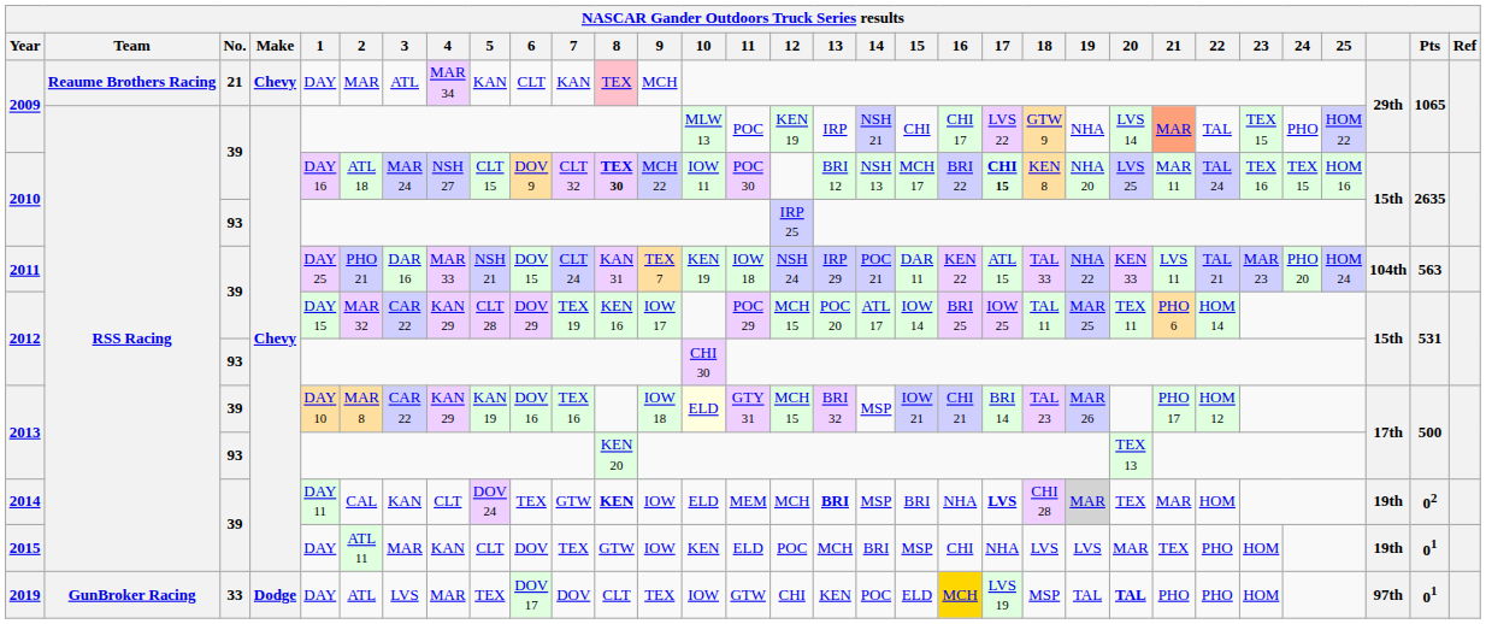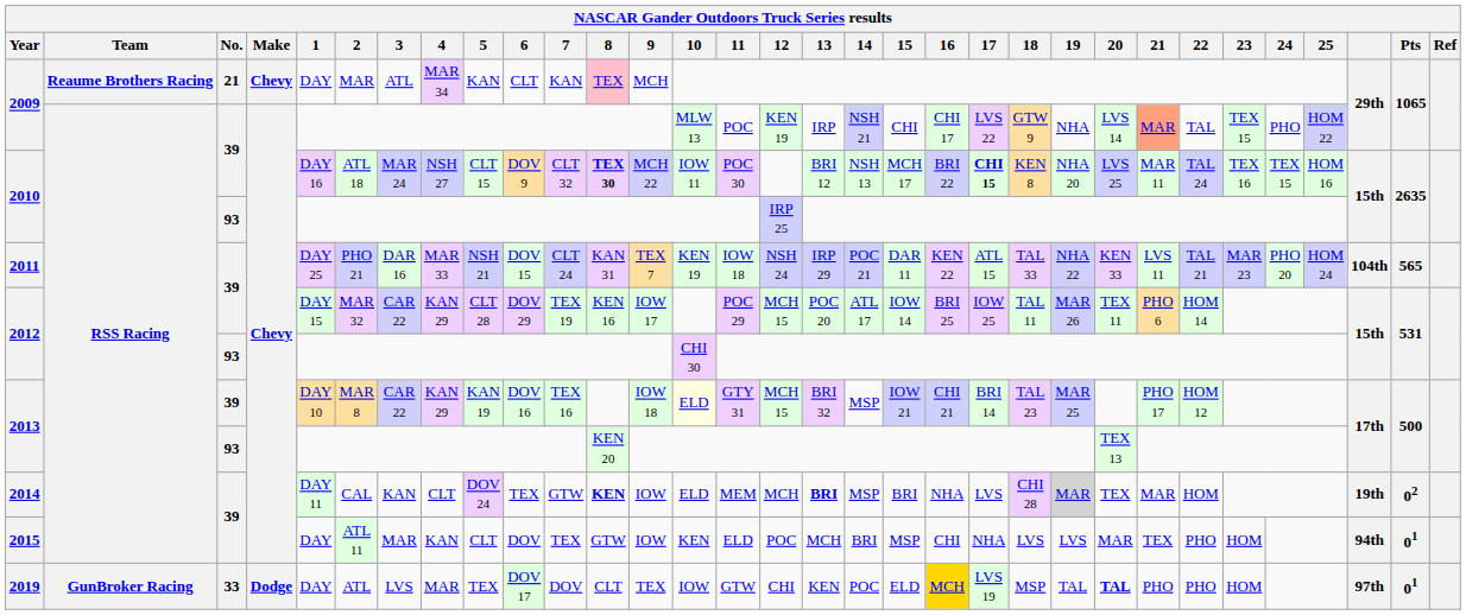 <table class="wikitable" style="text-align:center; font-size:75%">
 <tr>
 <th colspan=45><a href='#'>NASCAR Gander Outdoors Truck Series</a> results</th>
 </tr>
 <tr>
 <th>Year</th>
 <th>Team</th>
 <th>No.</th>
 <th>Make</th>
 <th>1</th>
 <th>2</th>
 <th>3</th>
 <th>4</th>
 <th>5</th>
 <th>6</th>
 <th>7</th>
 <th>8</th>
 <th>9</th>
 <th>10</th>
 <th>11</th>
 <th>12</th>
 <th>13</th>
 <th>14</th>
 <th>15</th>
 <th>16</th>
 <th>17</th>
 <th>18</th>
 <th>19</th>
 <th>20</th>
 <th>21</th>
 <th>22</th>
 <th>23</th>
 <th>24</th>
 <th>25</th>
 <th></th>
 <th>Pts</th>
 <th>Ref</th>
 </tr>
 <tr>
 <th rowspan=2><a href='#'>2009</a></th>
 <th><a href='#'>Reaume Brothers Racing</a></th>
 <th>21</th>
 <th><a href='#'>Chevy</a></th>
 <td><a href='#'>DAY</a></td>
 <td><a href='#'>MAR</a></td>
 <td><a href='#'>ATL</a></td>
 <td style="background:#EFCFFF;"><a href='#'>MAR</a><br><small>34</small></td>
 <td><a href='#'>KAN</a></td>
 <td><a href='#'>CLT</a></td>
 <td><a href='#'>KAN</a></td>
 <td style="background: pink;"><a href='#'>TEX</a></td>
 <td><a href='#'>MCH</a></td>
 <td colspan=16></td>
 <th rowspan=2>29th</th>
 <th rowspan=2>1065</th>
 <th rowspan=2></th>
 </tr>
 <tr>
 <th rowspan=10><a href='#'>RSS Racing</a></th>
 <th rowspan=2>39</th>
 <th rowspan=10><a href='#'>Chevy</a></th>
 <td colspan=9></td>
 <td style="background:#DFFFDF;"><a href='#'>MLW</a><br><small>13</small></td>
 <td><a href='#'>POC</a></td>
 <td style="background:#DFFFDF;"><a href='#'>KEN</a><br><small>19</small></td>
 <td><a href='#'>IRP</a></td>
 <td style="background:#CFCFFF;"><a href='#'>NSH</a><br><small>21</small></td>
 <td><a href='#'>CHI</a></td>
 <td style="background:#DFFFDF;"><a href='#'>CHI</a><br><small>17</small></td>
 <td style="background:#EFCFFF;"><a href='#'>LVS</a><br><small>22</small></td>
 <td style="background:#FFDF9F;"><a href='#'>GTW</a><br><small>9</small></td>
 <td><a href='#'>NHA</a></td>
 <td style="background:#DFFFDF;"><a href='#'>LVS</a><br><small>14</small></td>
 <td style="background: lightsalmon;"><a href='#'>MAR</a></td>
 <td><a href='#'>TAL</a></td>
 <td style="background:#DFFFDF;"><a href='#'>TEX</a><br><small>15</small></td>
 <td><a href='#'>PHO</a></td>
 <td style="background:#CFCFFF;"><a href='#'>HOM</a><br><small>22</small></td>
 </tr>
 <tr>
 <th rowspan=2><a href='#'>2010</a></th>
 <td style="background:#EFCFFF;"><a href='#'>DAY</a><br><small>16</small></td>
 <td style="background:#DFFFDF;"><a href='#'>ATL</a><br><small>18</small></td>
 <td style="background:#CFCFFF;"><a href='#'>MAR</a><br><small>24</small></td>
 <td style="background:#CFCFFF;"><a href='#'>NSH</a><br><small>27</small></td>
 <td style="background:#DFFFDF;"><a href='#'>CLT</a><br><small>15</small></td>
 <td style="background:#FFDF9F;"><a href='#'>DOV</a><br><small>9</small></td>
 <td style="background:#EFCFFF;"><a href='#'>CLT</a><br><small>32</small></td>
 <td style="background:#EFCFFF;"><strong><a href='#'>TEX</a><br><small>30</small></strong></td>
 <td style="background:#CFCFFF;"><a href='#'>MCH</a><br><small>22</small></td>
 <td style="background:#DFFFDF;"><a href='#'>IOW</a><br><small>11</small></td>
 <td style="background:#EFCFFF;"><a href='#'>POC</a><br><small>30</small></td>
 <td></td>
 <td style="background:#DFFFDF;"><a href='#'>BRI</a><br><small>12</small></td>
 <td style="background:#DFFFDF;"><a href='#'>NSH</a><br><small>13</small></td>
 <td style="background:#DFFFDF;"><a href='#'>MCH</a><br><small>17</small></td>
 <td style="background:#CFCFFF;"><a href='#'>BRI</a><br><small>22</small></td>
 <td style="background:#DFFFDF;"><strong><a href='#'>CHI</a><br><small>15</small></strong></td>
 <td style="background:#FFDF9F;"><a href='#'>KEN</a><br><small>8</small></td>
 <td style="background:#DFFFDF;"><a href='#'>NHA</a><br><small>20</small></td>
 <td style="background:#CFCFFF;"><a href='#'>LVS</a><br><small>25</small></td>
 <td style="background:#DFFFDF;"><a href='#'>MAR</a><br><small>11</small></td>
 <td style="background:#CFCFFF;"><a href='#'>TAL</a><br><small>24</small></td>
 <td style="background:#DFFFDF;"><a href='#'>TEX</a><br><small>16</small></td>
 <td style="background:#DFFFDF;"><a href='#'>TEX</a><br><small>15</small></td>
 <td style="background:#DFFFDF;"><a href='#'>HOM</a><br><small>16</small></td>
 <th rowspan=2>15th</th>
 <th rowspan=2>2635</th>
 <th rowspan=2></th>
 </tr>
 <tr>
 <th>93</th>
 <td colspan=11></td>
 <td style="background:#CFCFFF;"><a href='#'>IRP</a><br><small>25</small></td>
 <td colspan=13></td>
 </tr>
 <tr>
 <th><a href='#'>2011</a></th>
 <th rowspan=2>39</th>
 <td style="background:#EFCFFF;"><a href='#'>DAY</a><br><small>25</small></td>
 <td style="background:#CFCFFF;"><a href='#'>PHO</a><br><small>21</small></td>
 <td style="background:#DFFFDF;"><a href='#'>DAR</a><br><small>16</small></td>
 <td style="background:#EFCFFF;"><a href='#'>MAR</a><br><small>33</small></td>
 <td style="background:#CFCFFF;"><a href='#'>NSH</a><br><small>21</small></td>
 <td style="background:#DFFFDF;"><a href='#'>DOV</a><br><small>15</small></td>
 <td style="background:#CFCFFF;"><a href='#'>CLT</a><br><small>24</small></td>
 <td style="background:#EFCFFF;"><a href='#'>KAN</a><br><small>31</small></td>
 <td style="background:#FFDF9F;"><a href='#'>TEX</a><br><small>7</small></td>
 <td style="background:#DFFFDF;"><a href='#'>KEN</a><br><small>19</small></td>
 <td style="background:#DFFFDF;"><a href='#'>IOW</a><br><small>18</small></td>
 <td style="background:#CFCFFF;"><a href='#'>NSH</a><br><small>24</small></td>
 <td style="background:#CFCFFF;"><a href='#'>IRP</a><br><small>29</small></td>
 <td style="background:#CFCFFF;"><a href='#'>POC</a><br><small>21</small></td>
 <td style="background:#DFFFDF;"><a href='#'>DAR</a><br><small>11</small></td>
 <td style="background:#EFCFFF;"><a href='#'>KEN</a><br><small>22</small></td>
 <td style="background:#DFFFDF;"><a href='#'>ATL</a><br><small>15</small></td>
 <td style="background:#EFCFFF;"><a href='#'>TAL</a><br><small>33</small></td>
 <td style="background:#CFCFFF;"><a href='#'>NHA</a><br><small>22</small></td>
 <td style="background:#EFCFFF;"><a href='#'>KEN</a><br><small>33</small></td>
 <td style="background:#DFFFDF;"><a href='#'>LVS</a><br><small>11</small></td>
 <td style="background:#CFCFFF;"><a href='#'>TAL</a><br><small>21</small></td>
 <td style="background:#CFCFFF;"><a href='#'>MAR</a><br><small>23</small></td>
 <td style="background:#DFFFDF;"><a href='#'>PHO</a><br><small>20</small></td>
 <td style="background:#CFCFFF;"><a href='#'>HOM</a><br><small>24</small></td>
 <th>104th</th>
-<th>563</th>
+<th>565</th>
 <th></th>
 </tr>
 <tr>
 <th rowspan=2><a href='#'>2012</a></th>
 <td style="background:#DFFFDF;"><a href='#'>DAY</a><br><small>15</small></td>
 <td style="background:#EFCFFF;"><a href='#'>MAR</a><br><small>32</small></td>
 <td style="background:#CFCFFF;"><a href='#'>CAR</a><br><small>22</small></td>
 <td style="background:#EFCFFF;"><a href='#'>KAN</a><br><small>29</small></td>
 <td style="background:#EFCFFF;"><a href='#'>CLT</a><br><small>28</small></td>
 <td style="background:#EFCFFF;"><a href='#'>DOV</a><br><small>29</small></td>
 <td style="background:#DFFFDF;"><a href='#'>TEX</a><br><small>19</small></td>
 <td style="background:#DFFFDF;"><a href='#'>KEN</a><br><small>16</small></td>
 <td style="background:#DFFFDF;"><a href='#'>IOW</a><br><small>17</small></td>
 <td></td>
 <td style="background:#EFCFFF;"><a href='#'>POC</a><br><small>29</small></td>
 <td style="background:#DFFFDF;"><a href='#'>MCH</a><br><small>15</small></td>
 <td style="background:#DFFFDF;"><a href='#'>POC</a><br><small>20</small></td>
 <td style="background:#DFFFDF;"><a href='#'>ATL</a><br><small>17</small></td>
 <td style="background:#DFFFDF;"><a href='#'>IOW</a><br><small>14</small></td>
 <td style="background:#EFCFFF;"><a href='#'>BRI</a><br><small>25</small></td>
 <td style="background:#EFCFFF;"><a href='#'>IOW</a><br><small>25</small></td>
 <td style="background:#DFFFDF;"><a href='#'>TAL</a><br><small>11</small></td>
-<td style="background:#CFCFFF;"><a href='#'>MAR</a><br><small>25</small></td>
+<td style="background:#CFCFFF;"><a href='#'>MAR</a><br><small>26</small></td>
 <td style="background:#DFFFDF;"><a href='#'>TEX</a><br><small>11</small></td>
 <td style="background:#FFDF9F;"><a href='#'>PHO</a><br><small>6</small></td>
 <td style="background:#DFFFDF;"><a href='#'>HOM</a><br><small>14</small></td>
 <td colspan=3></td>
 <th rowspan=2>15th</th>
 <th rowspan=2>531</th>
 <th rowspan=2></th>
 </tr>
 <tr>
 <th>93</th>
 <td colspan=9></td>
 <td style="background:#EFCFFF;"><a href='#'>CHI</a><br><small>30</small></td>
 <td colspan=15></td>
 </tr>
 <tr>
 <th rowspan=2><a href='#'>2013</a></th>
 <th>39</th>
 <td style="background:#FFDF9F;"><a href='#'>DAY</a><br><small>10</small></td>
 <td style="background:#FFDF9F;"><a href='#'>MAR</a><br><small>8</small></td>
 <td style="background:#CFCFFF;"><a href='#'>CAR</a><br><small>22</small></td>
 <td style="background:#EFCFFF;"><a href='#'>KAN</a><br><small>29</small></td>
 <td style="background:#DFFFDF;"><a href='#'>KAN</a><br><small>19</small></td>
 <td style="background:#DFFFDF;"><a href='#'>DOV</a><br><small>16</small></td>
 <td style="background:#DFFFDF;"><a href='#'>TEX</a><br><small>16</small></td>
 <td></td>
 <td style="background:#DFFFDF;"><a href='#'>IOW</a><br><small>18</small></td>
 <td style="background: lightyellow;"><a href='#'>ELD</a></td>
 <td style="background:#EFCFFF;"><a href='#'>GTY</a><br><small>31</small></td>
 <td style="background:#DFFFDF;"><a href='#'>MCH</a><br><small>15</small></td>
 <td style="background:#EFCFFF;"><a href='#'>BRI</a><br><small>32</small></td>
 <td><a href='#'>MSP</a></td>
 <td style="background:#CFCFFF;"><a href='#'>IOW</a><br><small>21</small></td>
 <td style="background:#CFCFFF;"><a href='#'>CHI</a><br><small>21</small></td>
 <td style="background:#DFFFDF;"><a href='#'>BRI</a><br><small>14</small></td>
 <td style="background:#EFCFFF;"><a href='#'>TAL</a><br><small>23</small></td>
-<td style="background:#CFCFFF;"><a href='#'>MAR</a><br><small>26</small></td>
+<td style="background:#CFCFFF;"><a href='#'>MAR</a><br><small>25</small></td>
 <td></td>
 <td style="background:#DFFFDF;"><a href='#'>PHO</a><br><small>17</small></td>
 <td style="background:#DFFFDF;"><a href='#'>HOM</a><br><small>12</small></td>
 <td colspan=3></td>
 <th rowspan=2>17th</th>
 <th rowspan=2>500</th>
 <th rowspan=2></th>
 </tr>
 <tr>
 <th>93</th>
 <td colspan=7></td>
 <td style="background:#DFFFDF;"><a href='#'>KEN</a><br><small>20</small></td>
 <td colspan=11></td>
 <td style="background:#DFFFDF;"><a href='#'>TEX</a><br><small>13</small></td>
 <td colspan=5></td>
 </tr>
 <tr>
 <th><a href='#'>2014</a></th>
 <th rowspan=2>39</th>
 <td style="background:#DFFFDF;"><a href='#'>DAY</a><br><small>11</small></td>
 <td><a href='#'>CAL</a></td>
 <td><a href='#'>KAN</a></td>
 <td><a href='#'>CLT</a></td>
 <td style="background:#EFCFFF;"><a href='#'>DOV</a><br><small>24</small></td>
 <td><a href='#'>TEX</a></td>
 <td><a href='#'>GTW</a></td>
 <td><strong><a href='#'>KEN</a></strong></td>
 <td><a href='#'>IOW</a></td>
 <td><a href='#'>ELD</a></td>
 <td><a href='#'>MEM</a></td>
 <td><a href='#'>MCH</a></td>
 <td><strong><a href='#'>BRI</a></strong></td>
 <td><a href='#'>MSP</a></td>
 <td><a href='#'>BRI</a></td>
 <td><a href='#'>NHA</a></td>
-<td><strong><a href='#'>LVS</a></strong></td>
+<td><a href='#'>LVS</a></td>
 <td style="background:#EFCFFF;"><a href='#'>CHI</a><br><small>28</small></td>
 <td style="background: lightgrey;"><a href='#'>MAR</a></td>
 <td><a href='#'>TEX</a></td>
 <td><a href='#'>MAR</a></td>
 <td><a href='#'>HOM</a></td>
 <td colspan=3></td>
 <th>19th</th>
 <th>0<sup>2</sup></th>
 <th></th>
 </tr>
 <tr>
 <th><a href='#'>2015</a></th>
 <td><a href='#'>DAY</a></td>
 <td style="background:#DFFFDF;"><a href='#'>ATL</a><br><small>11</small></td>
 <td><a href='#'>MAR</a></td>
 <td><a href='#'>KAN</a></td>
 <td><a href='#'>CLT</a></td>
 <td><a href='#'>DOV</a></td>
 <td><a href='#'>TEX</a></td>
 <td><a href='#'>GTW</a></td>
 <td><a href='#'>IOW</a></td>
 <td><a href='#'>KEN</a></td>
 <td><a href='#'>ELD</a></td>
 <td><a href='#'>POC</a></td>
 <td><a href='#'>MCH</a></td>
 <td><a href='#'>BRI</a></td>
 <td><a href='#'>MSP</a></td>
 <td><a href='#'>CHI</a></td>
 <td><a href='#'>NHA</a></td>
 <td><a href='#'>LVS</a></td>
 <td><a href='#'>LVS</a></td>
 <td><a href='#'>MAR</a></td>
 <td><a href='#'>TEX</a></td>
 <td><a href='#'>PHO</a></td>
 <td><a href='#'>HOM</a></td>
 <td colspan=2></td>
-<th>19th</th>
+<th>94th</th>
 <th>0<sup>1</sup></th>
 <th></th>
 </tr>
 <tr>
 <th><a href='#'>2019</a></th>
 <th><a href='#'>GunBroker Racing</a></th>
 <th>33</th>
 <th><a href='#'>Dodge</a></th>
 <td><a href='#'>DAY</a></td>
 <td><a href='#'>ATL</a></td>
 <td><a href='#'>LVS</a></td>
 <td><a href='#'>MAR</a></td>
 <td><a href='#'>TEX</a></td>
 <td style="background:#DFFFDF;"><a href='#'>DOV</a><br><small>17</small></td>
 <td><a href='#'>DOV</a></td>
 <td><a href='#'>CLT</a></td>
 <td><a href='#'>TEX</a></td>
 <td><a href='#'>IOW</a></td>
 <td><a href='#'>GTW</a></td>
 <td><a href='#'>CHI</a></td>
 <td><a href='#'>KEN</a></td>
 <td><a href='#'>POC</a></td>
 <td><a href='#'>ELD</a></td>
 <td style="background: gold;"><a href='#'>MCH</a></td>
 <td style="background:#DFFFDF;"><a href='#'>LVS</a><br><small>19</small></td>
 <td><a href='#'>MSP</a></td>
 <td><a href='#'>TAL</a></td>
 <td><strong><a href='#'>TAL</a></strong></td>
 <td><a href='#'>PHO</a></td>
 <td><a href='#'>PHO</a></td>
 <td><a href='#'>HOM</a></td>
 <td colspan=2></td>
 <th>97th</th>
 <th>0<sup>1</sup></th>
 <th></th>
 </tr>
 </table>
